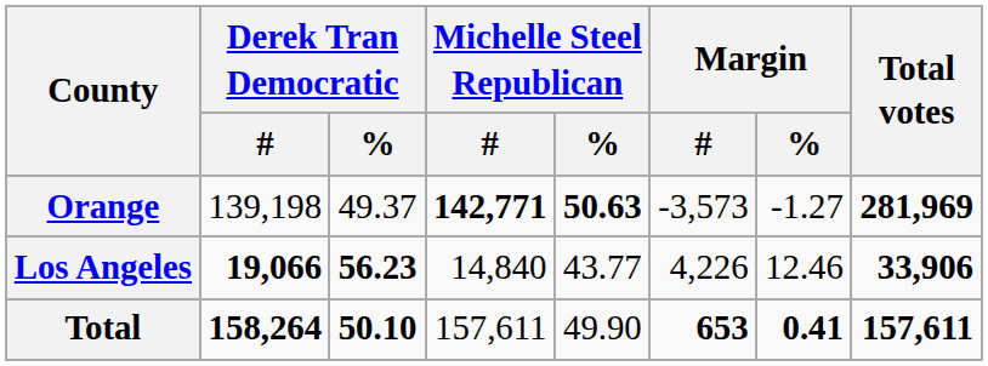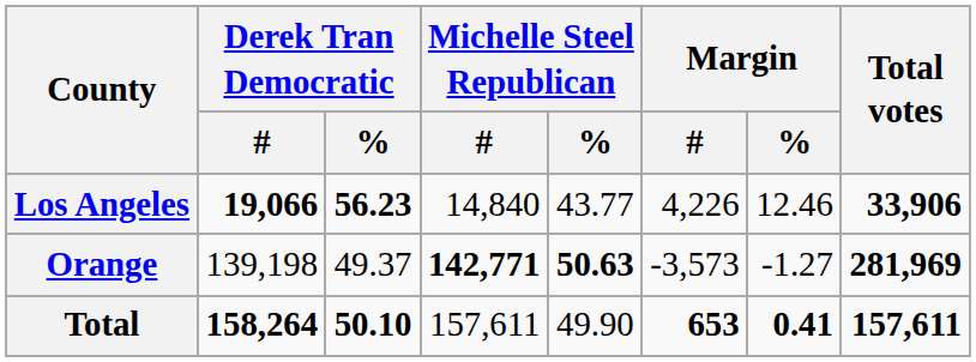 <table class="wikitable sortable" style="text-align:right;font-size:90%;line-height:1.3">
 <tr>
 <th rowspan="2">County</th>
 <th colspan="2"><a href='#'>Derek Tran</a><br><a href='#'>Democratic</a></th>
 <th colspan="2"><a href='#'>Michelle Steel</a><br><a href='#'>Republican</a></th>
 <th colspan="2">Margin</th>
 <th rowspan="2">Total<br>votes</th>
 </tr>
 <tr>
 <th data-sort-type="number" style="text-align:center;">#</th>
 <th data-sort-type="number" style="text-align:center;">%</th>
 <th data-sort-type="number" style="text-align:center;">#</th>
 <th data-sort-type="number" style="text-align:center;">%</th>
 <th data-sort-type="number" style="text-align:center;">#</th>
 <th data-sort-type="number" style="text-align:center;">%</th>
 </tr>
 <tr>
+<th><a href='#'>Los Angeles</a> </th>
+<td><strong>19,066</strong></td>
+<td><strong>56.23</strong></td>
+<td>14,840</td>
+<td>43.77</td>
+<td>4,226</td>
+<td>12.46</td>
+<td><strong>33,906</strong></td>
+</tr>
+<tr>
 <th><a href='#'>Orange</a> </th>
 <td>139,198</td>
 <td>49.37</td>
 <td><strong>142,771</strong></td>
 <td><strong>50.63</strong></td>
 <td>-3,573</td>
 <td>-1.27</td>
 <td><strong>281,969</strong></td>
-</tr>
-<tr>
-<th><a href='#'>Los Angeles</a> </th>
-<td><strong>19,066</strong></td>
-<td><strong>56.23</strong></td>
-<td>14,840</td>
-<td>43.77</td>
-<td>4,226</td>
-<td>12.46</td>
-<td><strong>33,906</strong></td>
 </tr>
 <tr class="sortbottom">
 <th>Total</th>
 <td><strong>158,264</strong></td>
 <td><strong>50.10</strong></td>
 <td>157,611</td>
 <td>49.90</td>
 <td><strong>653</strong></td>
 <td><strong>0.41</strong></td>
 <td><strong>157,611</strong></td>
 </tr>
 </table>
